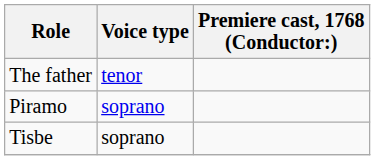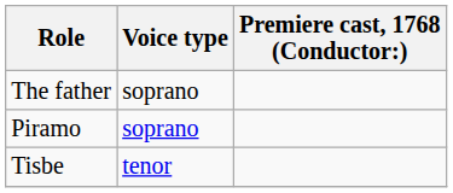 <table class="wikitable">
 <tr>
 <th>Role</th>
 <th>Voice type</th>
 <th>Premiere cast, 1768 <br>(Conductor:)</th>
 </tr>
 <tr>
 <td>The father</td>
-<td><a href='#'>tenor</a></td>
+<td>soprano</td>
 <td></td>
 </tr>
 <tr>
 <td>Piramo</td>
 <td><a href='#'>soprano</a></td>
 <td></td>
 </tr>
 <tr>
 <td>Tisbe</td>
-<td>soprano</td>
+<td><a href='#'>tenor</a></td>
 <td></td>
 </tr>
 <tr>
 </tr>
 </table>
